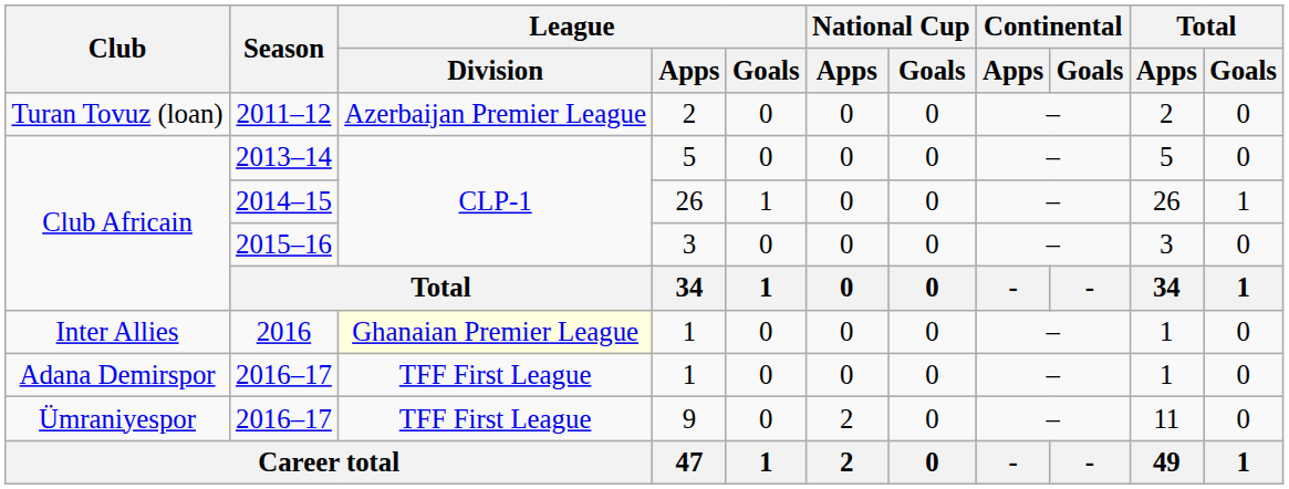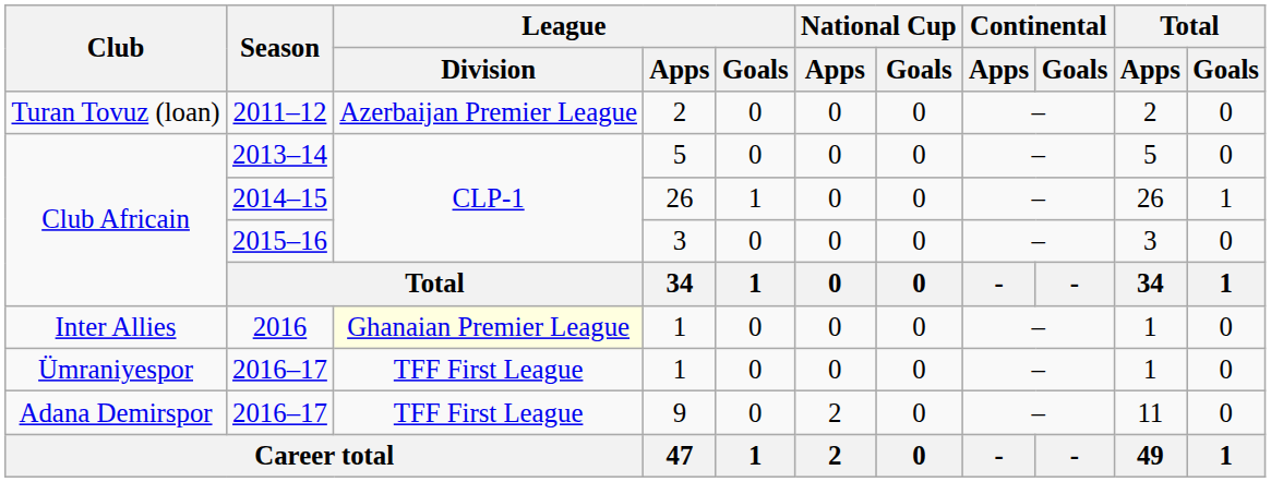 <table class="wikitable" style="text-align: center;">
 <tr>
 <th rowspan="2">Club</th>
 <th rowspan="2">Season</th>
 <th colspan="3">League</th>
 <th colspan="2">National Cup</th>
 <th colspan="2">Continental</th>
 <th colspan="2">Total</th>
 </tr>
 <tr>
 <th>Division</th>
 <th>Apps</th>
 <th>Goals</th>
 <th>Apps</th>
 <th>Goals</th>
 <th>Apps</th>
 <th>Goals</th>
 <th>Apps</th>
 <th>Goals</th>
 </tr>
 <tr>
 <td rowspan="1"><a href='#'>Turan Tovuz</a> (loan)</td>
 <td><a href='#'>2011–12</a></td>
 <td rowspan="1"><a href='#'>Azerbaijan Premier League</a></td>
 <td>2</td>
 <td>0</td>
 <td>0</td>
 <td>0</td>
 <td colspan="2">–</td>
 <td>2</td>
 <td>0</td>
 </tr>
 <tr>
 <td rowspan="4" valign="center"><a href='#'>Club Africain</a></td>
 <td><a href='#'>2013–14</a></td>
 <td rowspan="3" valign="center"><a href='#'>CLP-1</a></td>
 <td>5</td>
 <td>0</td>
 <td>0</td>
 <td>0</td>
 <td colspan="2">–</td>
 <td>5</td>
 <td>0</td>
 </tr>
 <tr>
 <td><a href='#'>2014–15</a></td>
 <td>26</td>
 <td>1</td>
 <td>0</td>
 <td>0</td>
 <td colspan="2">–</td>
 <td>26</td>
 <td>1</td>
 </tr>
 <tr>
 <td><a href='#'>2015–16</a></td>
 <td>3</td>
 <td>0</td>
 <td>0</td>
 <td>0</td>
 <td colspan="2">–</td>
 <td>3</td>
 <td>0</td>
 </tr>
 <tr>
 <th colspan="2">Total</th>
 <th>34</th>
 <th>1</th>
 <th>0</th>
 <th>0</th>
 <th>-</th>
 <th>-</th>
 <th>34</th>
 <th>1</th>
 </tr>
 <tr>
 <td rowspan="1"><a href='#'>Inter Allies</a></td>
 <td><a href='#'>2016</a></td>
 <td rowspan="1" style="background: lightyellow;"><a href='#'>Ghanaian Premier League</a></td>
 <td>1</td>
 <td>0</td>
 <td>0</td>
 <td>0</td>
 <td colspan="2">–</td>
 <td>1</td>
 <td>0</td>
 </tr>
 <tr>
-<td rowspan="1"><a href='#'>Adana Demirspor</a></td>
+<td rowspan="1"><a href='#'>Ümraniyespor</a></td>
 <td><a href='#'>2016–17</a></td>
 <td rowspan="1"><a href='#'>TFF First League</a></td>
 <td>1</td>
 <td>0</td>
 <td>0</td>
 <td>0</td>
 <td colspan="2">–</td>
 <td>1</td>
 <td>0</td>
 </tr>
 <tr>
-<td rowspan="1"><a href='#'>Ümraniyespor</a></td>
+<td rowspan="1"><a href='#'>Adana Demirspor</a></td>
 <td><a href='#'>2016–17</a></td>
 <td rowspan="1"><a href='#'>TFF First League</a></td>
 <td>9</td>
 <td>0</td>
 <td>2</td>
 <td>0</td>
 <td colspan="2">–</td>
 <td>11</td>
 <td>0</td>
 </tr>
 <tr>
 <th colspan="3">Career total</th>
 <th>47</th>
 <th>1</th>
 <th>2</th>
 <th>0</th>
 <th>-</th>
 <th>-</th>
 <th>49</th>
 <th>1</th>
 </tr>
 </table>
